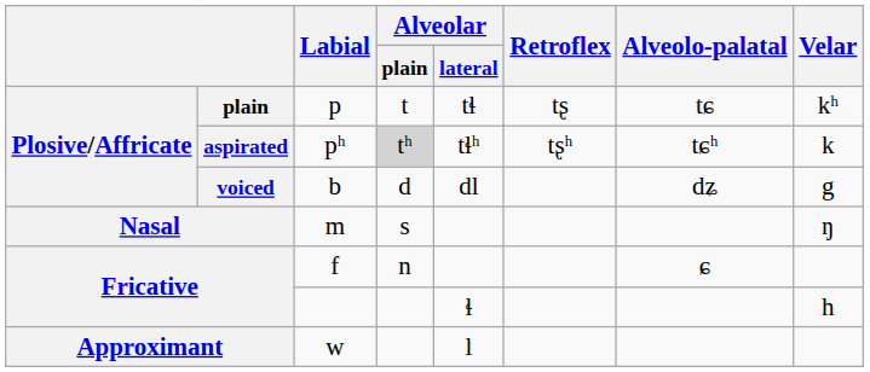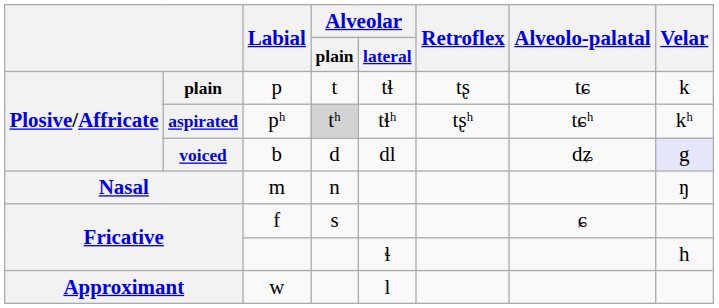 <table class="wikitable" style="text-align: center;">
 <tr>
 <th colspan="2" rowspan="2"></th>
 <th rowspan="2"><a href='#'>Labial</a></th>
 <th colspan="2"><a href='#'>Alveolar</a></th>
 <th rowspan="2"><a href='#'>Retroflex</a></th>
 <th rowspan="2"><a href='#'>Alveolo-palatal</a></th>
 <th rowspan="2"><a href='#'>Velar</a></th>
 </tr>
 <tr>
 <th><small>plain</small></th>
 <th><a href='#'><small>lateral</small></a></th>
 </tr>
 <tr>
 <th rowspan="3"><a href='#'>Plosive</a>/<a href='#'>Affricate</a></th>
 <th><small>plain</small></th>
 <td>p</td>
 <td>t</td>
 <td>tɬ</td>
 <td>tʂ</td>
 <td>tɕ</td>
-<td>kʰ</td>
+<td>k</td>
 </tr>
 <tr>
 <th><a href='#'><small>aspirated</small></a></th>
 <td>pʰ</td>
 <td style="background: lightgrey;">tʰ</td>
 <td>tɬʰ</td>
 <td>tʂʰ</td>
 <td>tɕʰ</td>
-<td>k</td>
+<td>kʰ</td>
 </tr>
 <tr>
 <th><a href='#'><small>voiced</small></a></th>
 <td>b</td>
 <td>d</td>
 <td>dl</td>
 <td></td>
 <td>dʑ</td>
-<td>g</td>
+<td style="background: lavender;">g</td>
 </tr>
 <tr>
 <th colspan="2"><a href='#'>Nasal</a></th>
 <td>m</td>
-<td>s</td>
+<td>n</td>
 <td></td>
 <td></td>
 <td></td>
 <td>ŋ</td>
 </tr>
 <tr>
 <th colspan="2" rowspan="2"><a href='#'>Fricative</a></th>
 <td>f</td>
-<td>n</td>
+<td>s</td>
 <td></td>
 <td></td>
 <td>ɕ</td>
 <td></td>
 </tr>
 <tr>
 <td></td>
 <td></td>
 <td>ɬ</td>
 <td></td>
 <td></td>
 <td>h</td>
 </tr>
 <tr>
 <th colspan="2"><a href='#'>Approximant</a></th>
 <td>w</td>
 <td></td>
 <td>l</td>
 <td></td>
 <td></td>
 <td></td>
 </tr>
 </table>
